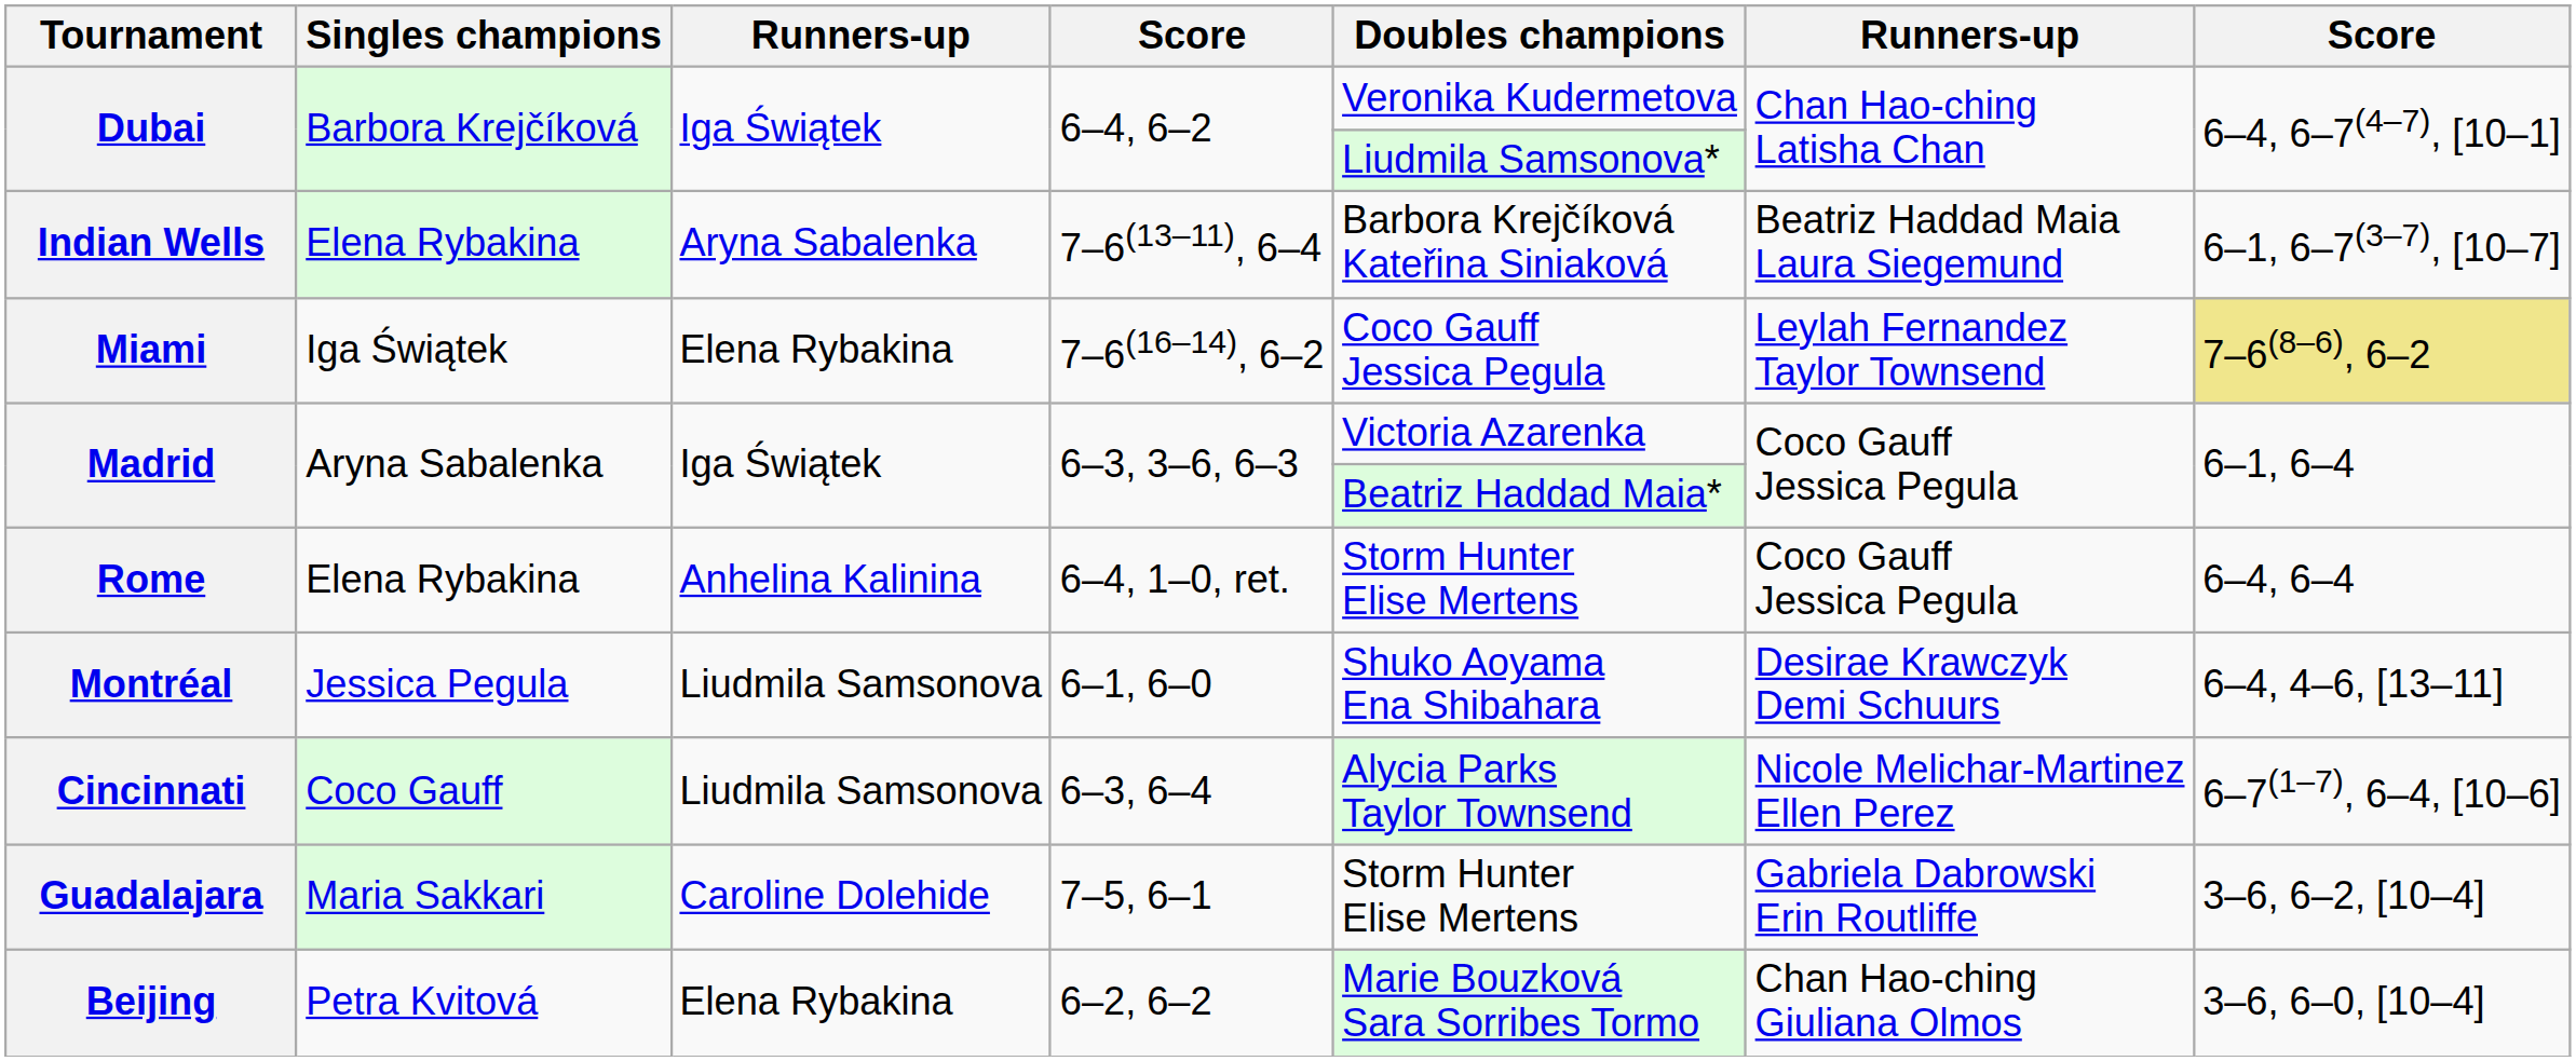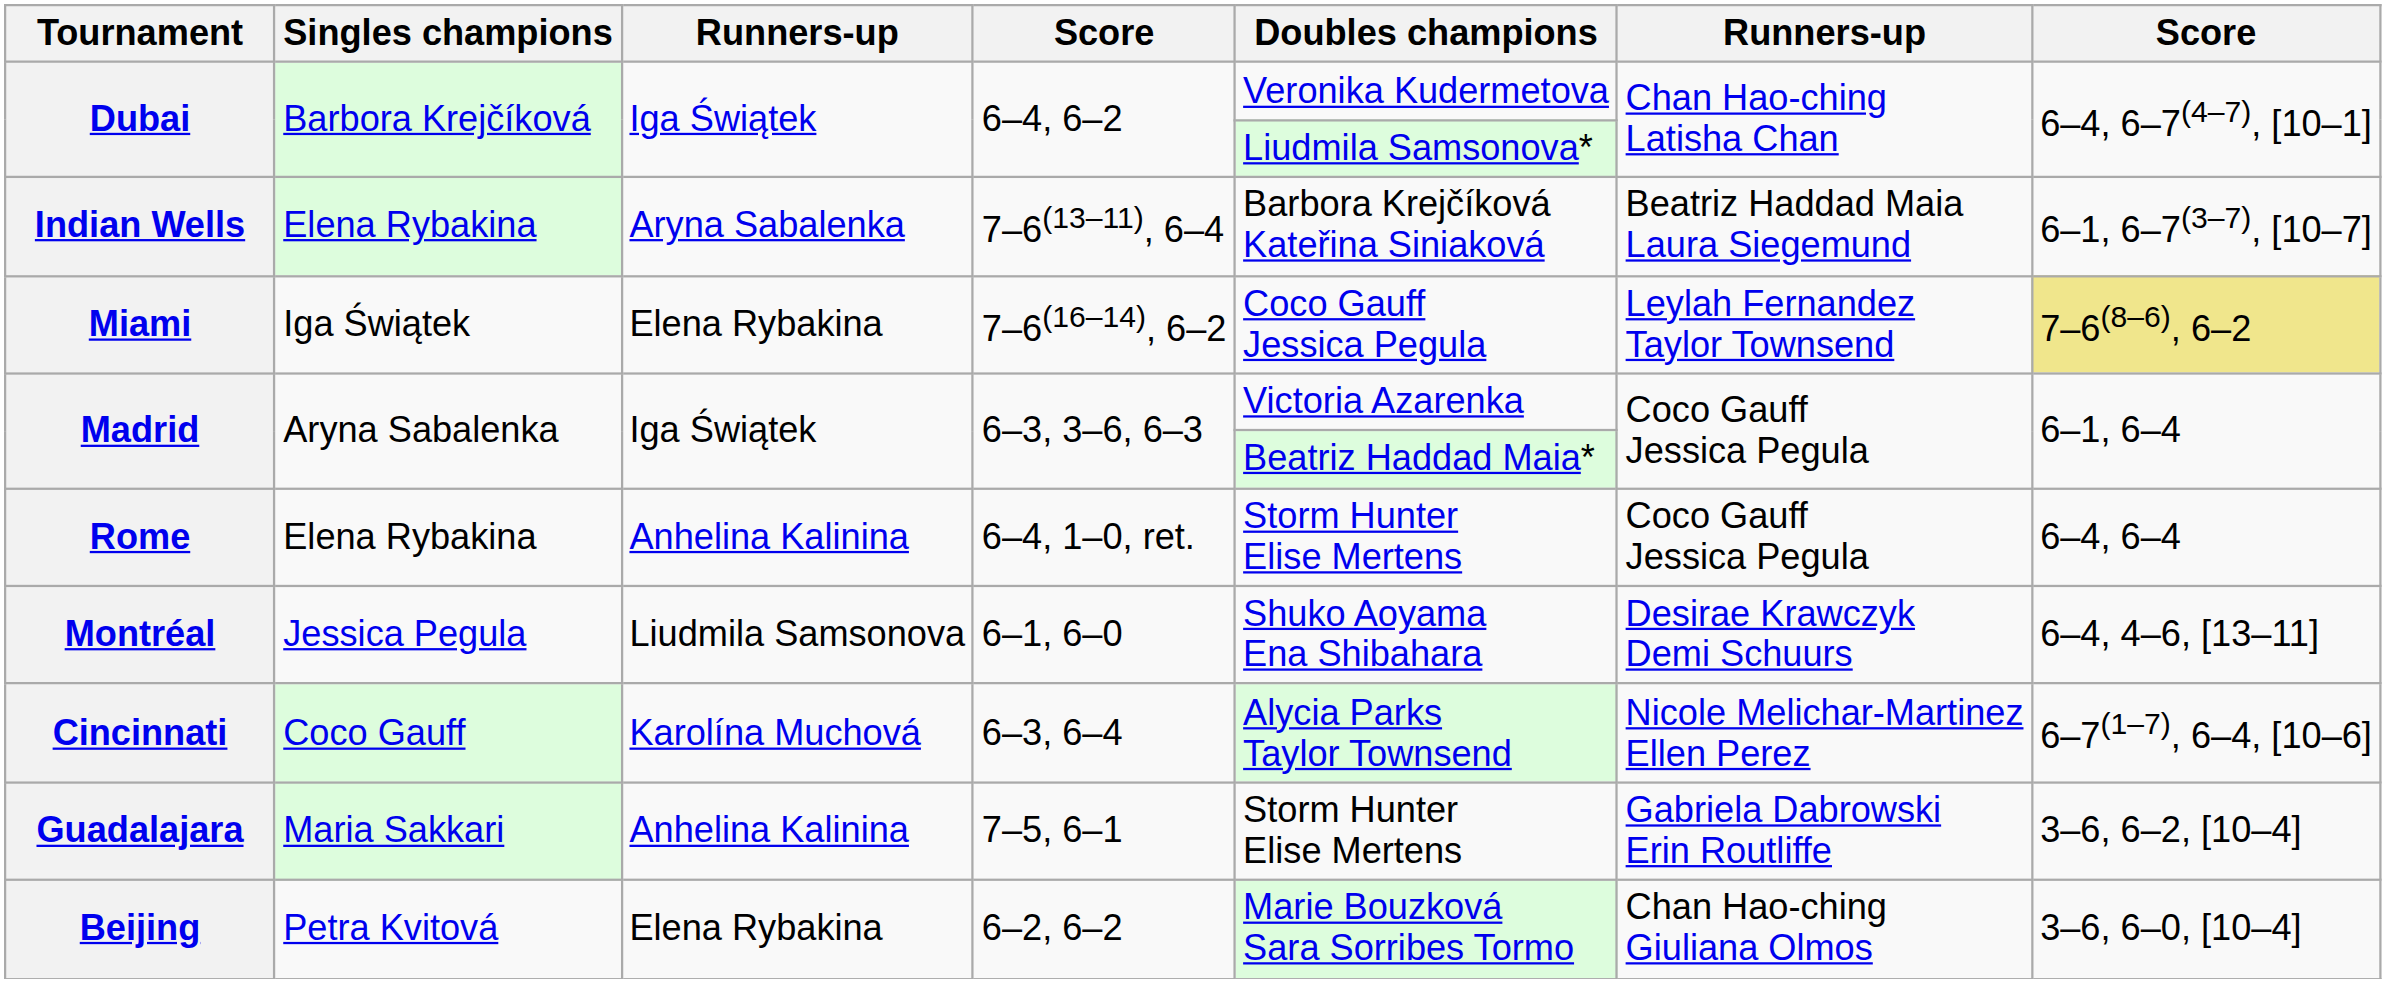 <table class="wikitable plainrowheaders">
 <tr>
 <th scope="col" style="min-width:7em">Tournament</th>
 <th scope="col">Singles champions</th>
 <th scope="col">Runners-up</th>
 <th scope="col">Score</th>
 <th scope="col">Doubles champions</th>
 <th scope="col">Runners-up</th>
 <th scope="col">Score</th>
 </tr>
 <tr>
 <th scope="row" rowspan="2"><strong><a href='#'>Dubai</a></strong><br></th>
 <td rowspan="2" style="background:#ddfddd;"> <a href='#'>Barbora Krejčíková</a></td>
 <td rowspan="2"> <a href='#'>Iga Świątek</a></td>
 <td rowspan="2">6–4, 6–2</td>
 <td> <a href='#'>Veronika Kudermetova</a></td>
 <td rowspan="2"> <a href='#'>Chan Hao-ching</a> <br>  <a href='#'>Latisha Chan</a></td>
 <td rowspan="2">6–4, 6–7<sup>(4–7)</sup>,  [10–1]</td>
 </tr>
 <tr>
 <td style="background:#ddfddd;"> <a href='#'>Liudmila Samsonova</a>*</td>
 </tr>
 <tr>
 <th scope="row"><strong><a href='#'>Indian Wells</a></strong><br></th>
 <td style="background:#ddfddd;"> <a href='#'>Elena Rybakina</a></td>
 <td> <a href='#'>Aryna Sabalenka</a></td>
 <td>7–6<sup>(13–11)</sup>, 6–4</td>
 <td> Barbora Krejčíková <br>  <a href='#'>Kateřina Siniaková</a></td>
 <td> Beatriz Haddad Maia <br>  <a href='#'>Laura Siegemund</a></td>
 <td>6–1, 6–7<sup>(3–7)</sup>, [10–7]</td>
 </tr>
 <tr>
 <th scope="row"><strong><a href='#'>Miami</a></strong><br></th>
 <td> Iga Świątek</td>
 <td> Elena Rybakina</td>
 <td>7–6<sup>(16–14)</sup>, 6–2</td>
 <td> <a href='#'>Coco Gauff</a> <br>  <a href='#'>Jessica Pegula</a></td>
 <td> <a href='#'>Leylah Fernandez</a> <br>  <a href='#'>Taylor Townsend</a></td>
 <td style="background: khaki;">7–6<sup>(8–6)</sup>, 6–2</td>
 </tr>
 <tr>
 <th scope="row" rowspan="2"><strong><a href='#'>Madrid</a></strong><br></th>
 <td rowspan="2"> Aryna Sabalenka</td>
 <td rowspan="2"> Iga Świątek</td>
 <td rowspan="2">6–3, 3–6, 6–3</td>
 <td> <a href='#'>Victoria Azarenka</a></td>
 <td rowspan="2"> Coco Gauff <br>  Jessica Pegula</td>
 <td rowspan="2">6–1, 6–4</td>
 </tr>
 <tr>
 <td style="background:#ddfddd;"> <a href='#'>Beatriz Haddad Maia</a>*</td>
 </tr>
 <tr>
 <th scope="row"><strong><a href='#'>Rome</a></strong><br></th>
 <td> Elena Rybakina</td>
 <td> <a href='#'>Anhelina Kalinina</a></td>
 <td>6–4, 1–0, ret.</td>
 <td> <a href='#'>Storm Hunter</a> <br>  <a href='#'>Elise Mertens</a></td>
 <td> Coco Gauff <br>  Jessica Pegula</td>
 <td>6–4, 6–4</td>
 </tr>
 <tr>
 <th scope="row"><strong><a href='#'>Montréal</a></strong><br></th>
 <td> <a href='#'>Jessica Pegula</a></td>
 <td> Liudmila Samsonova</td>
 <td>6–1, 6–0</td>
 <td> <a href='#'>Shuko Aoyama</a> <br>  <a href='#'>Ena Shibahara</a></td>
 <td> <a href='#'>Desirae Krawczyk</a> <br>  <a href='#'>Demi Schuurs</a></td>
 <td>6–4, 4–6, [13–11]</td>
 </tr>
 <tr>
 <th scope="row"><strong><a href='#'>Cincinnati</a></strong><br></th>
 <td style="background:#ddfddd;"> <a href='#'>Coco Gauff</a></td>
-<td> Liudmila Samsonova</td>
+<td> <a href='#'>Karolína Muchová</a></td>
 <td>6–3, 6–4</td>
 <td style="background:#ddfddd;"> <a href='#'>Alycia Parks</a> <br>  <a href='#'>Taylor Townsend</a></td>
 <td> <a href='#'>Nicole Melichar-Martinez</a> <br>  <a href='#'>Ellen Perez</a></td>
 <td>6–7<sup>(1–7)</sup>, 6–4, [10–6]</td>
 </tr>
 <tr>
 <th scope="row"><strong><a href='#'>Guadalajara</a></strong><br></th>
 <td style="background:#ddfddd;"> <a href='#'>Maria Sakkari</a></td>
-<td> <a href='#'>Caroline Dolehide</a></td>
+<td> <a href='#'>Anhelina Kalinina</a></td>
 <td>7–5, 6–1</td>
 <td> Storm Hunter <br>  Elise Mertens</td>
 <td> <a href='#'>Gabriela Dabrowski</a> <br>  <a href='#'>Erin Routliffe</a></td>
 <td>3–6, 6–2, [10–4]</td>
 </tr>
 <tr>
 <th scope="row"><strong><a href='#'>Beijing</a></strong><br></th>
 <td> <a href='#'>Petra Kvitová</a></td>
 <td> Elena Rybakina</td>
 <td>6–2, 6–2</td>
 <td style="background:#ddfddd;"> <a href='#'>Marie Bouzková</a><br> <a href='#'>Sara Sorribes Tormo</a></td>
 <td> Chan Hao-ching<br> <a href='#'>Giuliana Olmos</a></td>
 <td>3–6, 6–0, [10–4]</td>
 </tr>
 </table>
